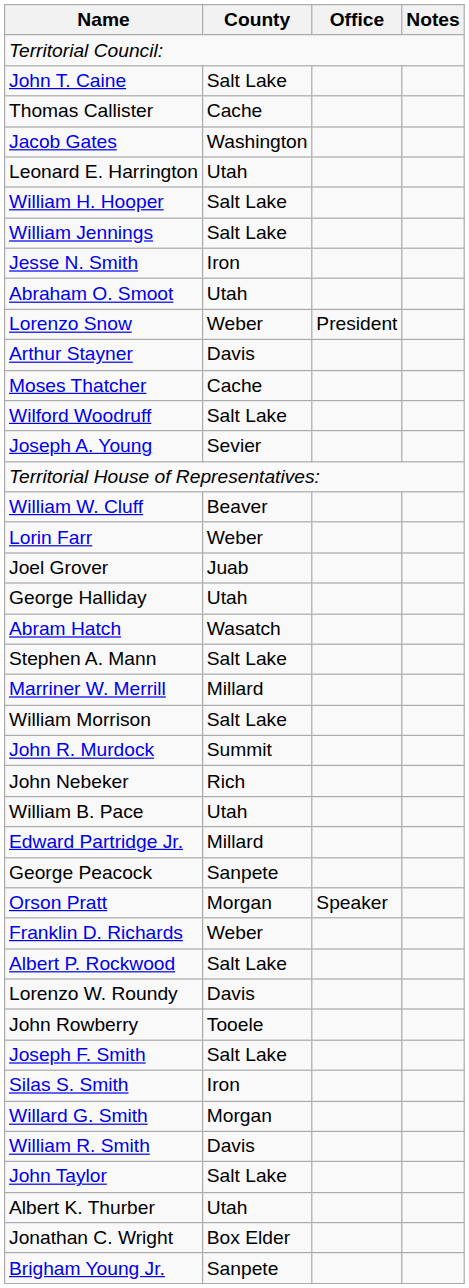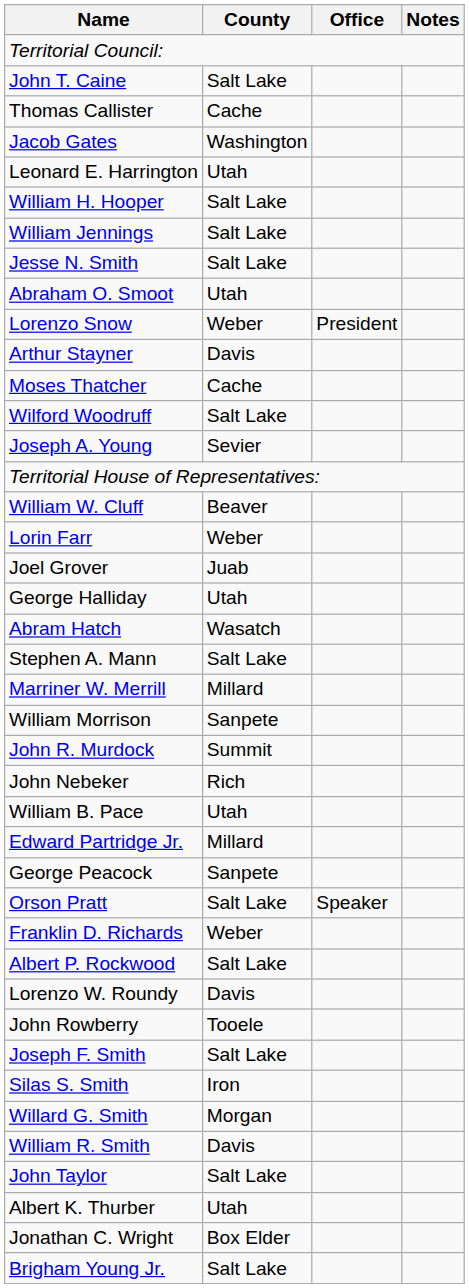 <table class="wikitable">
 <tr>
 <th>Name</th>
 <th>County</th>
 <th>Office</th>
 <th>Notes</th>
 </tr>
 <tr>
 <td colspan=8><em>Territorial Council:</em></td>
 </tr>
 <tr>
 <td><a href='#'>John T. Caine</a></td>
 <td>Salt Lake</td>
 <td></td>
 <td></td>
 </tr>
 <tr>
 <td>Thomas Callister</td>
 <td>Cache</td>
 <td></td>
 <td></td>
 </tr>
 <tr>
 <td><a href='#'>Jacob Gates</a></td>
 <td>Washington</td>
 <td></td>
 <td></td>
 </tr>
 <tr>
 <td>Leonard E. Harrington</td>
 <td>Utah</td>
 <td></td>
 <td></td>
 </tr>
 <tr>
 <td><a href='#'>William H. Hooper</a></td>
 <td>Salt Lake</td>
 <td></td>
 <td></td>
 </tr>
 <tr>
 <td><a href='#'>William Jennings</a></td>
 <td>Salt Lake</td>
 <td></td>
 <td></td>
 </tr>
 <tr>
 <td><a href='#'>Jesse N. Smith</a></td>
-<td>Iron</td>
+<td>Salt Lake</td>
 <td></td>
 <td></td>
 </tr>
 <tr>
 <td><a href='#'>Abraham O. Smoot</a></td>
 <td>Utah</td>
 <td></td>
 <td></td>
 </tr>
 <tr>
 <td><a href='#'>Lorenzo Snow</a></td>
 <td>Weber</td>
 <td>President</td>
 <td></td>
 </tr>
 <tr>
 <td><a href='#'>Arthur Stayner</a></td>
 <td>Davis</td>
 <td></td>
 <td></td>
 </tr>
 <tr>
 <td><a href='#'>Moses Thatcher</a></td>
 <td>Cache</td>
 <td></td>
 <td></td>
 </tr>
 <tr>
 <td><a href='#'>Wilford Woodruff</a></td>
 <td>Salt Lake</td>
 <td></td>
 <td></td>
 </tr>
 <tr>
 <td><a href='#'>Joseph A. Young</a></td>
 <td>Sevier</td>
 <td></td>
 <td></td>
 </tr>
 <tr>
 <td colspan=8><em>Territorial House of Representatives:</em></td>
 </tr>
 <tr>
 <td><a href='#'>William W. Cluff</a></td>
 <td>Beaver</td>
 <td></td>
 <td></td>
 </tr>
 <tr>
 <td><a href='#'>Lorin Farr</a></td>
 <td>Weber</td>
 <td></td>
 <td></td>
 </tr>
 <tr>
 <td>Joel Grover</td>
 <td>Juab</td>
 <td></td>
 <td></td>
 </tr>
 <tr>
 <td>George Halliday</td>
 <td>Utah</td>
 <td></td>
 <td></td>
 </tr>
 <tr>
 <td><a href='#'>Abram Hatch</a></td>
 <td>Wasatch</td>
 <td></td>
 <td></td>
 </tr>
 <tr>
 <td>Stephen A. Mann</td>
 <td>Salt Lake</td>
 <td></td>
 <td></td>
 </tr>
 <tr>
 <td><a href='#'>Marriner W. Merrill</a></td>
 <td>Millard</td>
 <td></td>
 <td></td>
 </tr>
 <tr>
 <td>William Morrison</td>
-<td>Salt Lake</td>
+<td>Sanpete</td>
 <td></td>
 <td></td>
 </tr>
 <tr>
 <td><a href='#'>John R. Murdock</a></td>
 <td>Summit</td>
 <td></td>
 <td></td>
 </tr>
 <tr>
 <td>John Nebeker</td>
 <td>Rich</td>
 <td></td>
 <td></td>
 </tr>
 <tr>
 <td>William B. Pace</td>
 <td>Utah</td>
 <td></td>
 <td></td>
 </tr>
 <tr>
 <td><a href='#'>Edward Partridge Jr.</a></td>
 <td>Millard</td>
 <td></td>
 <td></td>
 </tr>
 <tr>
 <td>George Peacock</td>
 <td>Sanpete</td>
 <td></td>
 <td></td>
 </tr>
 <tr>
 <td><a href='#'>Orson Pratt</a></td>
-<td>Morgan</td>
+<td>Salt Lake</td>
 <td>Speaker</td>
 <td></td>
 </tr>
 <tr>
 <td><a href='#'>Franklin D. Richards</a></td>
 <td>Weber</td>
 <td></td>
 <td></td>
 </tr>
 <tr>
 <td><a href='#'>Albert P. Rockwood</a></td>
 <td>Salt Lake</td>
 <td></td>
 <td></td>
 </tr>
 <tr>
 <td>Lorenzo W. Roundy</td>
 <td>Davis</td>
 <td></td>
 <td></td>
 </tr>
 <tr>
 <td>John Rowberry</td>
 <td>Tooele</td>
 <td></td>
 <td></td>
 </tr>
 <tr>
 <td><a href='#'>Joseph F. Smith</a></td>
 <td>Salt Lake</td>
 <td></td>
 <td></td>
 </tr>
 <tr>
 <td><a href='#'>Silas S. Smith</a></td>
 <td>Iron</td>
 <td></td>
 <td></td>
 </tr>
 <tr>
 <td><a href='#'>Willard G. Smith</a></td>
 <td>Morgan</td>
 <td></td>
 <td></td>
 </tr>
 <tr>
 <td><a href='#'>William R. Smith</a></td>
 <td>Davis</td>
 <td></td>
 <td></td>
 </tr>
 <tr>
 <td><a href='#'>John Taylor</a></td>
 <td>Salt Lake</td>
 <td></td>
 <td></td>
 </tr>
 <tr>
 <td>Albert K. Thurber</td>
 <td>Utah</td>
 <td></td>
 <td></td>
 </tr>
 <tr>
 <td>Jonathan C. Wright</td>
 <td>Box Elder</td>
 <td></td>
 <td></td>
 </tr>
 <tr>
 <td><a href='#'>Brigham Young Jr.</a></td>
-<td>Sanpete</td>
+<td>Salt Lake</td>
 <td></td>
 <td></td>
 </tr>
 <tr>
 </tr>
 </table>
